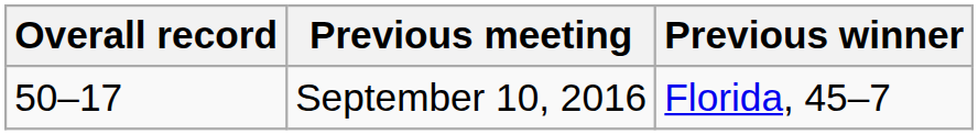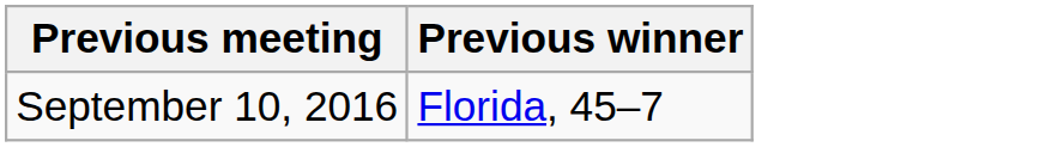 <table class="wikitable">
 <tr>
-<th>Overall record</th>
 <th>Previous meeting</th>
 <th>Previous winner</th>
 </tr>
 <tr>
-<td>50–17</td>
 <td>September 10, 2016</td>
 <td><a href='#'>Florida</a>, 45–7</td>
 </tr>
 </table>
